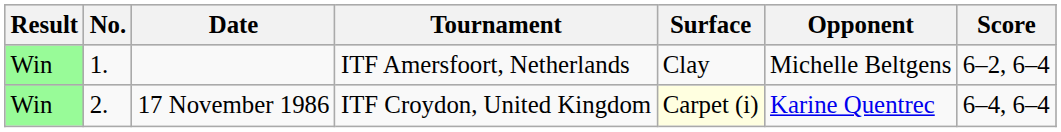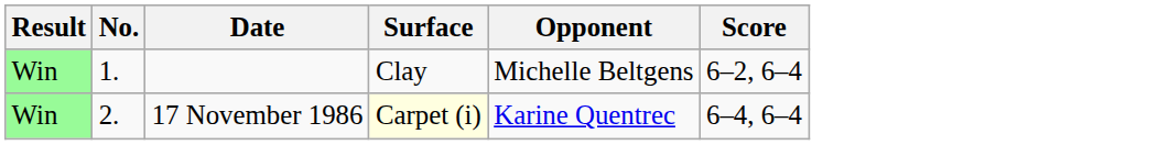 <table class="sortable wikitable" style="font-size:97%;">
 <tr>
 <th>Result</th>
 <th>No.</th>
 <th>Date</th>
-<th>Tournament</th>
 <th>Surface</th>
 <th>Opponent</th>
 <th>Score</th>
 </tr>
 <tr>
 <td style="background:#98fb98;">Win</td>
 <td>1.</td>
 <td></td>
-<td>ITF Amersfoort, Netherlands</td>
 <td>Clay</td>
 <td> Michelle Beltgens</td>
 <td>6–2, 6–4</td>
 </tr>
 <tr>
 <td style="background:#98fb98;">Win</td>
 <td>2.</td>
 <td>17 November 1986</td>
-<td>ITF Croydon, United Kingdom</td>
 <td style="background: lightyellow;">Carpet (i)</td>
 <td> <a href='#'>Karine Quentrec</a></td>
 <td>6–4, 6–4</td>
 </tr>
 </table>
